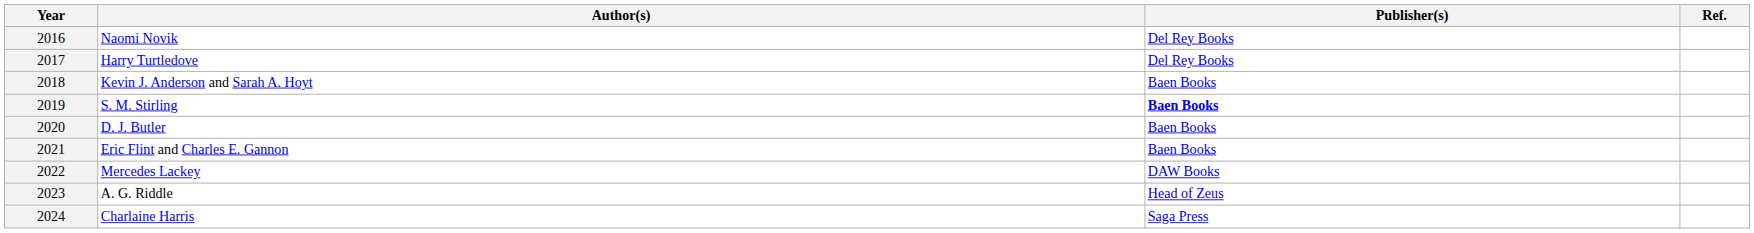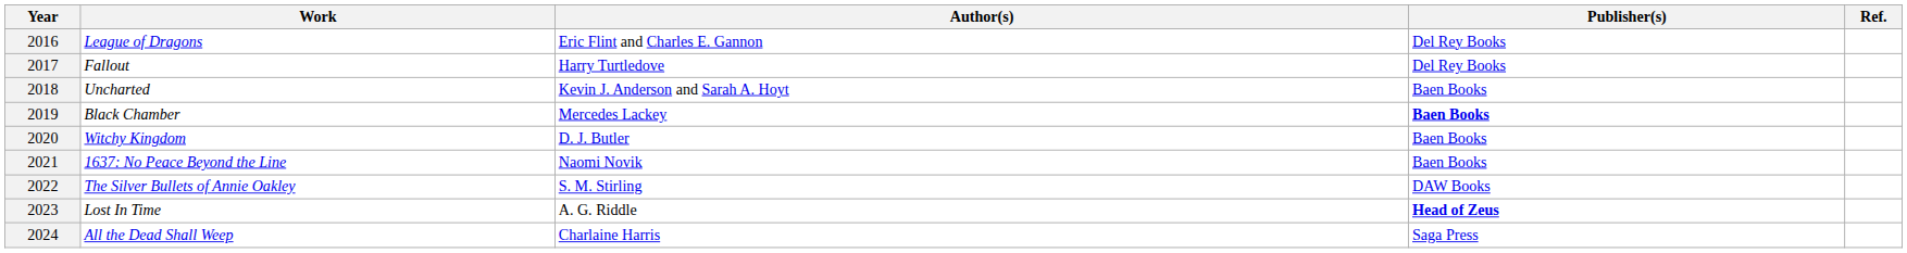 <table class="sortable wikitable" width="100%" cellpadding="5" style="margin: 1em auto 1em auto">
 <tr>
 <th width="4%" scope="col">Year</th>
+<th width="25%" scope="col">Work</th>
 <th width="45%" scope="col" class="unsortable">Author(s)</th>
 <th width="23%" scope="col" class="unsortable">Publisher(s)</th>
 <th width="3%" scope="col" class="unsortable">Ref.</th>
 </tr>
 <tr style="background:#FFFFFF;">
 <th scope="row" align="center" rowspan="1" style="font-weight:normal;">2016</th>
-<td><a href='#'>Naomi Novik</a></td>
+<td><em><a href='#'>League of Dragons</a></em></td>
+<td><a href='#'>Eric Flint</a> and <a href='#'>Charles E. Gannon</a></td>
 <td><a href='#'>Del Rey Books</a></td>
 <td align="center"></td>
 </tr>
 <tr style="background:#FFFFFF;">
 <th scope="row" align="center" rowspan="1" style="font-weight:normal;">2017</th>
+<td><em>Fallout</em></td>
 <td><a href='#'>Harry Turtledove</a></td>
 <td><a href='#'>Del Rey Books</a></td>
 <td align="center"></td>
 </tr>
 <tr style="background:#FFFFFF;">
 <th scope="row" align="center" rowspan="1" style="font-weight:normal;">2018</th>
+<td><em>Uncharted</em></td>
 <td><a href='#'>Kevin J. Anderson</a> and <a href='#'>Sarah A. Hoyt</a></td>
 <td><a href='#'>Baen Books</a></td>
 <td align="center"></td>
 </tr>
 <tr style="background:#FFFFFF;">
 <th scope="row" align="center" rowspan="1" style="font-weight:normal;">2019</th>
-<td><a href='#'>S. M. Stirling</a></td>
+<td><em>Black Chamber</em></td>
+<td><a href='#'>Mercedes Lackey</a></td>
 <td><strong><a href='#'>Baen Books</a></strong></td>
 <td align="center"></td>
 </tr>
 <tr style="background:#FFFFFF;">
 <th scope="row" align="center" rowspan="1" style="font-weight:normal;">2020</th>
+<td><em><a href='#'>Witchy Kingdom</a></em></td>
 <td><a href='#'>D. J. Butler</a></td>
 <td><a href='#'>Baen Books</a></td>
 <td align="center"></td>
 </tr>
 <tr style="background:#FFFFFF;">
 <th scope="row" align="center" rowspan="1" style="font-weight:normal;">2021</th>
-<td><a href='#'>Eric Flint</a> and <a href='#'>Charles E. Gannon</a></td>
+<td><em><a href='#'>1637: No Peace Beyond the Line</a></em></td>
+<td><a href='#'>Naomi Novik</a></td>
 <td><a href='#'>Baen Books</a></td>
 <td align="center"></td>
 </tr>
 <tr style="background:#FFFFFF;">
 <th scope="row" align="center" rowspan="1" style="font-weight:normal;">2022</th>
-<td><a href='#'>Mercedes Lackey</a></td>
+<td><em><a href='#'>The Silver Bullets of Annie Oakley</a></em></td>
+<td><a href='#'>S. M. Stirling</a></td>
 <td><a href='#'>DAW Books</a></td>
 <td align="center"></td>
 </tr>
 <tr style="background:#FFFFFF;">
 <th scope="row" align="center" rowspan="1" style="font-weight:normal;">2023</th>
+<td><em>Lost In Time</em></td>
 <td>A. G. Riddle</td>
-<td><a href='#'>Head of Zeus</a></td>
+<td><strong><a href='#'>Head of Zeus</a></strong></td>
 <td align="center"></td>
 </tr>
 <tr style="background:#FFFFFF;">
 <th scope="row" align="center" rowspan="1" style="font-weight:normal;">2024</th>
+<td><em><a href='#'>All the Dead Shall Weep</a></em></td>
 <td><a href='#'>Charlaine Harris</a></td>
 <td><a href='#'>Saga Press</a></td>
 <td align="center"></td>
 </tr>
 </table>
